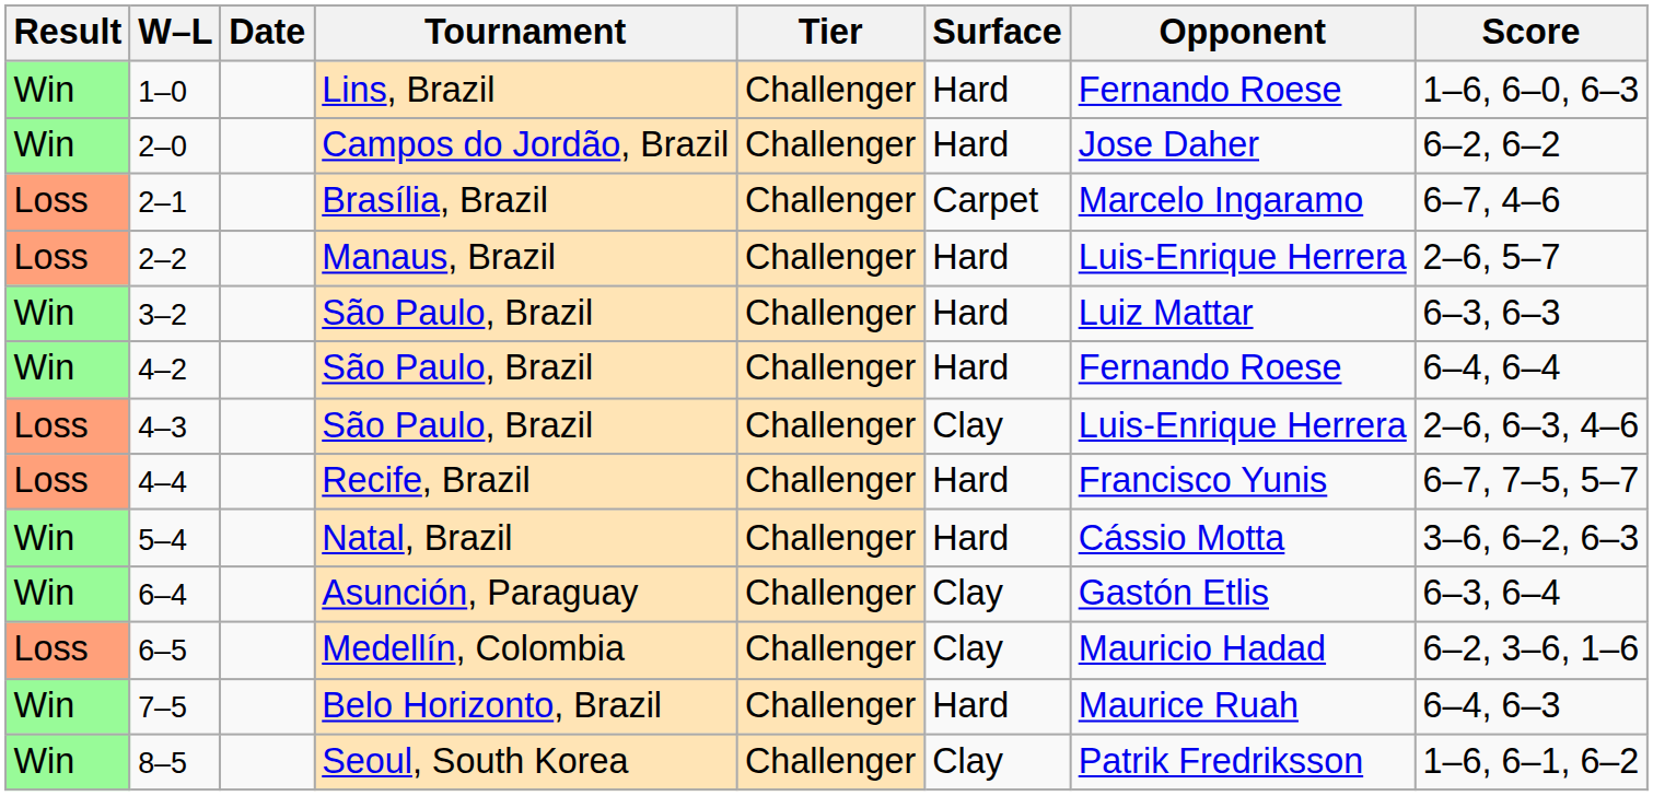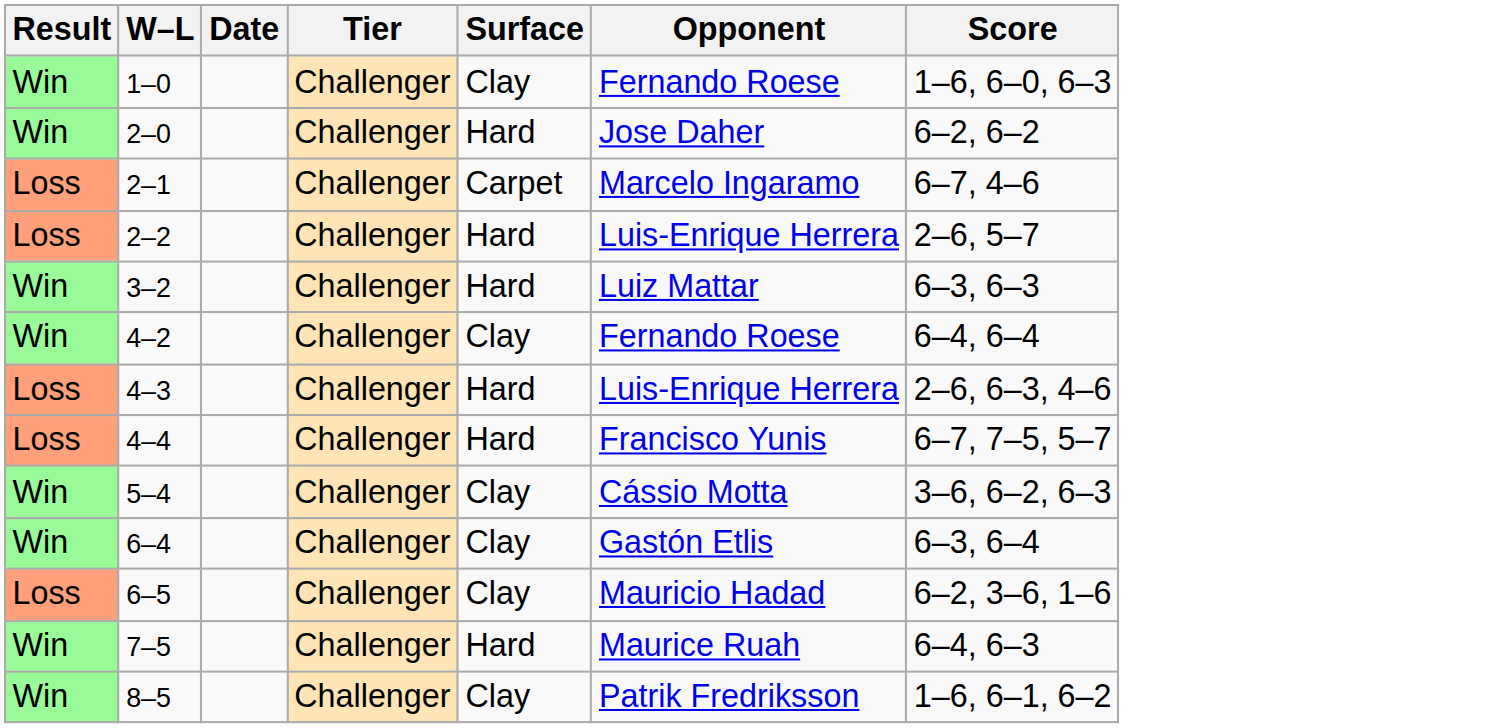 <table class="sortable wikitable">
 <tr>
 <th>Result</th>
 <th class="unsortable">W–L</th>
 <th>Date</th>
-<th>Tournament</th>
 <th>Tier</th>
 <th>Surface</th>
 <th>Opponent</th>
 <th class="unsortable">Score</th>
 </tr>
 <tr>
 <td style="background:#98fb98;">Win</td>
 <td><small>1–0</small></td>
 <td></td>
-<td style="background:moccasin;"><a href='#'>Lins</a>, Brazil</td>
 <td style="background:moccasin;">Challenger</td>
-<td>Hard</td>
+<td>Clay</td>
 <td> <a href='#'>Fernando Roese</a></td>
 <td>1–6, 6–0, 6–3</td>
 </tr>
 <tr>
 <td style="background:#98fb98;">Win</td>
 <td><small>2–0</small></td>
 <td></td>
-<td style="background:moccasin;"><a href='#'>Campos do Jordão</a>, Brazil</td>
 <td style="background:moccasin;">Challenger</td>
 <td>Hard</td>
 <td> <a href='#'>Jose Daher</a></td>
 <td>6–2, 6–2</td>
 </tr>
 <tr>
 <td style="background:#ffa07a;">Loss</td>
 <td><small>2–1</small></td>
 <td></td>
-<td style="background:moccasin;"><a href='#'>Brasília</a>, Brazil</td>
 <td style="background:moccasin;">Challenger</td>
 <td>Carpet</td>
 <td> <a href='#'>Marcelo Ingaramo</a></td>
 <td>6–7, 4–6</td>
 </tr>
 <tr>
 <td style="background:#ffa07a;">Loss</td>
 <td><small>2–2</small></td>
 <td></td>
-<td style="background:moccasin;"><a href='#'>Manaus</a>, Brazil</td>
 <td style="background:moccasin;">Challenger</td>
 <td>Hard</td>
 <td> <a href='#'>Luis-Enrique Herrera</a></td>
 <td>2–6, 5–7</td>
 </tr>
 <tr>
 <td style="background:#98fb98;">Win</td>
 <td><small>3–2</small></td>
 <td></td>
-<td style="background:moccasin;"><a href='#'>São Paulo</a>, Brazil</td>
 <td style="background:moccasin;">Challenger</td>
 <td>Hard</td>
 <td> <a href='#'>Luiz Mattar</a></td>
 <td>6–3, 6–3</td>
 </tr>
 <tr>
 <td style="background:#98fb98;">Win</td>
 <td><small>4–2</small></td>
 <td></td>
-<td style="background:moccasin;"><a href='#'>São Paulo</a>, Brazil</td>
 <td style="background:moccasin;">Challenger</td>
-<td>Hard</td>
+<td>Clay</td>
 <td> <a href='#'>Fernando Roese</a></td>
 <td>6–4, 6–4</td>
 </tr>
 <tr>
 <td style="background:#ffa07a;">Loss</td>
 <td><small>4–3</small></td>
 <td></td>
-<td style="background:moccasin;"><a href='#'>São Paulo</a>, Brazil</td>
 <td style="background:moccasin;">Challenger</td>
-<td>Clay</td>
+<td>Hard</td>
 <td> <a href='#'>Luis-Enrique Herrera</a></td>
 <td>2–6, 6–3, 4–6</td>
 </tr>
 <tr>
 <td style="background:#ffa07a;">Loss</td>
 <td><small>4–4</small></td>
 <td></td>
-<td style="background:moccasin;"><a href='#'>Recife</a>, Brazil</td>
 <td style="background:moccasin;">Challenger</td>
 <td>Hard</td>
 <td> <a href='#'>Francisco Yunis</a></td>
 <td>6–7, 7–5, 5–7</td>
 </tr>
 <tr>
 <td style="background:#98fb98;">Win</td>
 <td><small>5–4</small></td>
 <td></td>
-<td style="background:moccasin;"><a href='#'>Natal</a>, Brazil</td>
 <td style="background:moccasin;">Challenger</td>
-<td>Hard</td>
+<td>Clay</td>
 <td> <a href='#'>Cássio Motta</a></td>
 <td>3–6, 6–2, 6–3</td>
 </tr>
 <tr>
 <td style="background:#98fb98;">Win</td>
 <td><small>6–4</small></td>
 <td></td>
-<td style="background:moccasin;"><a href='#'>Asunción</a>, Paraguay</td>
 <td style="background:moccasin;">Challenger</td>
 <td>Clay</td>
 <td> <a href='#'>Gastón Etlis</a></td>
 <td>6–3, 6–4</td>
 </tr>
 <tr>
 <td style="background:#ffa07a;">Loss</td>
 <td><small>6–5</small></td>
 <td></td>
-<td style="background:moccasin;"><a href='#'>Medellín</a>, Colombia</td>
 <td style="background:moccasin;">Challenger</td>
 <td>Clay</td>
 <td> <a href='#'>Mauricio Hadad</a></td>
 <td>6–2, 3–6, 1–6</td>
 </tr>
 <tr>
 <td style="background:#98fb98;">Win</td>
 <td><small>7–5</small></td>
 <td></td>
-<td style="background:moccasin;"><a href='#'>Belo Horizonto</a>, Brazil</td>
 <td style="background:moccasin;">Challenger</td>
 <td>Hard</td>
 <td> <a href='#'>Maurice Ruah</a></td>
 <td>6–4, 6–3</td>
 </tr>
 <tr>
 <td style="background:#98fb98;">Win</td>
 <td><small>8–5</small></td>
 <td></td>
-<td style="background:moccasin;"><a href='#'>Seoul</a>, South Korea</td>
 <td style="background:moccasin;">Challenger</td>
 <td>Clay</td>
 <td> <a href='#'>Patrik Fredriksson</a></td>
 <td>1–6, 6–1, 6–2</td>
 </tr>
 </table>
